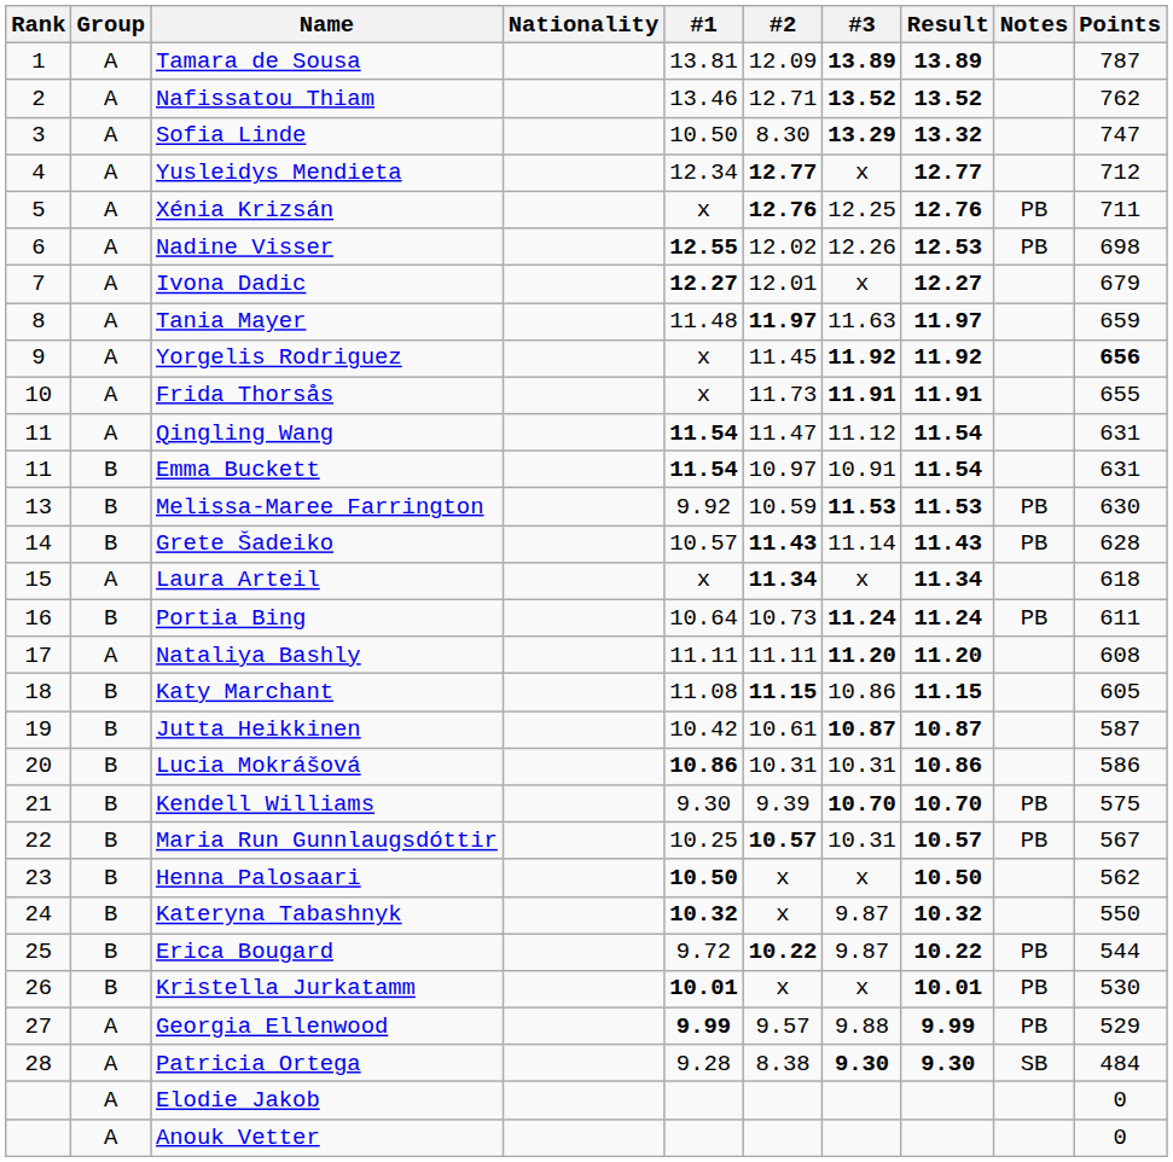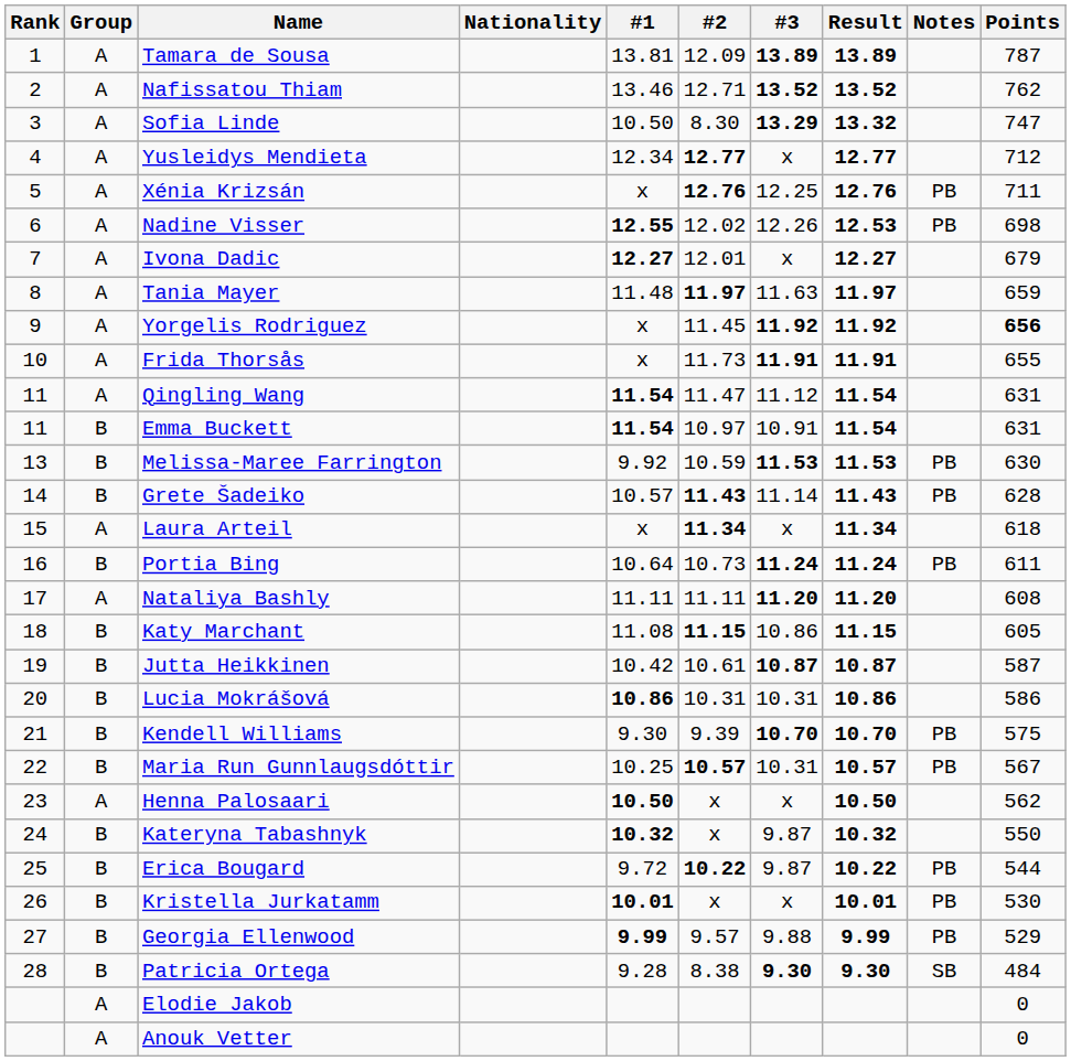 <table class="wikitable sortable" style="text-align:center">
 <tr>
 <th>Rank</th>
 <th>Group</th>
 <th>Name</th>
 <th>Nationality</th>
 <th>#1</th>
 <th>#2</th>
 <th>#3</th>
 <th>Result</th>
 <th>Notes</th>
 <th>Points</th>
 </tr>
 <tr>
 <td>1</td>
 <td>A</td>
 <td align=left><a href='#'>Tamara de Sousa</a></td>
 <td align=left></td>
 <td>13.81</td>
 <td>12.09</td>
 <td><strong>13.89</strong></td>
 <td><strong>13.89</strong></td>
 <td></td>
 <td>787</td>
 </tr>
 <tr>
 <td>2</td>
 <td>A</td>
 <td align=left><a href='#'>Nafissatou Thiam</a></td>
 <td align=left></td>
 <td>13.46</td>
 <td>12.71</td>
 <td><strong>13.52</strong></td>
 <td><strong>13.52</strong></td>
 <td></td>
 <td>762</td>
 </tr>
 <tr>
 <td>3</td>
 <td>A</td>
 <td align=left><a href='#'>Sofia Linde</a></td>
 <td align=left></td>
 <td>10.50</td>
 <td>8.30</td>
 <td><strong>13.29</strong></td>
 <td><strong>13.32</strong></td>
 <td></td>
 <td>747</td>
 </tr>
 <tr>
 <td>4</td>
 <td>A</td>
 <td align=left><a href='#'>Yusleidys Mendieta</a></td>
 <td align=left></td>
 <td>12.34</td>
 <td><strong>12.77</strong></td>
 <td>x</td>
 <td><strong>12.77</strong></td>
 <td></td>
 <td>712</td>
 </tr>
 <tr>
 <td>5</td>
 <td>A</td>
 <td align=left><a href='#'>Xénia Krizsán</a></td>
 <td align=left></td>
 <td>x</td>
 <td><strong>12.76</strong></td>
 <td>12.25</td>
 <td><strong>12.76</strong></td>
 <td>PB</td>
 <td>711</td>
 </tr>
 <tr>
 <td>6</td>
 <td>A</td>
 <td align=left><a href='#'>Nadine Visser</a></td>
 <td align=left></td>
 <td><strong>12.55</strong></td>
 <td>12.02</td>
 <td>12.26</td>
 <td><strong>12.53</strong></td>
 <td>PB</td>
 <td>698</td>
 </tr>
 <tr>
 <td>7</td>
 <td>A</td>
 <td align=left><a href='#'>Ivona Dadic</a></td>
 <td align=left></td>
 <td><strong>12.27</strong></td>
 <td>12.01</td>
 <td>x</td>
 <td><strong>12.27</strong></td>
 <td></td>
 <td>679</td>
 </tr>
 <tr>
 <td>8</td>
 <td>A</td>
 <td align=left><a href='#'>Tania Mayer</a></td>
 <td align=left></td>
 <td>11.48</td>
 <td><strong>11.97</strong></td>
 <td>11.63</td>
 <td><strong>11.97</strong></td>
 <td></td>
 <td>659</td>
 </tr>
 <tr>
 <td>9</td>
 <td>A</td>
 <td align=left><a href='#'>Yorgelis Rodriguez</a></td>
 <td align=left></td>
 <td>x</td>
 <td>11.45</td>
 <td><strong>11.92</strong></td>
 <td><strong>11.92</strong></td>
 <td></td>
 <td><strong>656</strong></td>
 </tr>
 <tr>
 <td>10</td>
 <td>A</td>
 <td align=left><a href='#'>Frida Thorsås</a></td>
 <td align=left></td>
 <td>x</td>
 <td>11.73</td>
 <td><strong>11.91</strong></td>
 <td><strong>11.91</strong></td>
 <td></td>
 <td>655</td>
 </tr>
 <tr>
 <td>11</td>
 <td>A</td>
 <td align=left><a href='#'>Qingling Wang</a></td>
 <td align=left></td>
 <td><strong>11.54</strong></td>
 <td>11.47</td>
 <td>11.12</td>
 <td><strong>11.54</strong></td>
 <td></td>
 <td>631</td>
 </tr>
 <tr>
 <td>11</td>
 <td>B</td>
 <td align=left><a href='#'>Emma Buckett</a></td>
 <td align=left></td>
 <td><strong>11.54</strong></td>
 <td>10.97</td>
 <td>10.91</td>
 <td><strong>11.54</strong></td>
 <td></td>
 <td>631</td>
 </tr>
 <tr>
 <td>13</td>
 <td>B</td>
 <td align=left><a href='#'>Melissa-Maree Farrington</a></td>
 <td align=left></td>
 <td>9.92</td>
 <td>10.59</td>
 <td><strong>11.53</strong></td>
 <td><strong>11.53</strong></td>
 <td>PB</td>
 <td>630</td>
 </tr>
 <tr>
 <td>14</td>
 <td>B</td>
 <td align=left><a href='#'>Grete Šadeiko</a></td>
 <td align=left></td>
 <td>10.57</td>
 <td><strong>11.43</strong></td>
 <td>11.14</td>
 <td><strong>11.43</strong></td>
 <td>PB</td>
 <td>628</td>
 </tr>
 <tr>
 <td>15</td>
 <td>A</td>
 <td align=left><a href='#'>Laura Arteil</a></td>
 <td align=left></td>
 <td>x</td>
 <td><strong>11.34</strong></td>
 <td>x</td>
 <td><strong>11.34</strong></td>
 <td></td>
 <td>618</td>
 </tr>
 <tr>
 <td>16</td>
 <td>B</td>
 <td align=left><a href='#'>Portia Bing</a></td>
 <td align=left></td>
 <td>10.64</td>
 <td>10.73</td>
 <td><strong>11.24</strong></td>
 <td><strong>11.24</strong></td>
 <td>PB</td>
 <td>611</td>
 </tr>
 <tr>
 <td>17</td>
 <td>A</td>
 <td align=left><a href='#'>Nataliya Bashly</a></td>
 <td align=left></td>
 <td>11.11</td>
 <td>11.11</td>
 <td><strong>11.20</strong></td>
 <td><strong>11.20</strong></td>
 <td></td>
 <td>608</td>
 </tr>
 <tr>
 <td>18</td>
 <td>B</td>
 <td align=left><a href='#'>Katy Marchant</a></td>
 <td align=left></td>
 <td>11.08</td>
 <td><strong>11.15</strong></td>
 <td>10.86</td>
 <td><strong>11.15</strong></td>
 <td></td>
 <td>605</td>
 </tr>
 <tr>
 <td>19</td>
 <td>B</td>
 <td align=left><a href='#'>Jutta Heikkinen</a></td>
 <td align=left></td>
 <td>10.42</td>
 <td>10.61</td>
 <td><strong>10.87</strong></td>
 <td><strong>10.87</strong></td>
 <td></td>
 <td>587</td>
 </tr>
 <tr>
 <td>20</td>
 <td>B</td>
 <td align=left><a href='#'>Lucia Mokrášová</a></td>
 <td align=left></td>
 <td><strong>10.86</strong></td>
 <td>10.31</td>
 <td>10.31</td>
 <td><strong>10.86</strong></td>
 <td></td>
 <td>586</td>
 </tr>
 <tr>
 <td>21</td>
 <td>B</td>
 <td align=left><a href='#'>Kendell Williams</a></td>
 <td align=left></td>
 <td>9.30</td>
 <td>9.39</td>
 <td><strong>10.70</strong></td>
 <td><strong>10.70</strong></td>
 <td>PB</td>
 <td>575</td>
 </tr>
 <tr>
 <td>22</td>
 <td>B</td>
 <td align=left><a href='#'>Maria Run Gunnlaugsdóttir</a></td>
 <td align=left></td>
 <td>10.25</td>
 <td><strong>10.57</strong></td>
 <td>10.31</td>
 <td><strong>10.57</strong></td>
 <td>PB</td>
 <td>567</td>
 </tr>
 <tr>
 <td>23</td>
-<td>B</td>
+<td>A</td>
 <td align=left><a href='#'>Henna Palosaari</a></td>
 <td align=left></td>
 <td><strong>10.50</strong></td>
 <td>x</td>
 <td>x</td>
 <td><strong>10.50</strong></td>
 <td></td>
 <td>562</td>
 </tr>
 <tr>
 <td>24</td>
 <td>B</td>
 <td align=left><a href='#'>Kateryna Tabashnyk</a></td>
 <td align=left></td>
 <td><strong>10.32</strong></td>
 <td>x</td>
 <td>9.87</td>
 <td><strong>10.32</strong></td>
 <td></td>
 <td>550</td>
 </tr>
 <tr>
 <td>25</td>
 <td>B</td>
 <td align=left><a href='#'>Erica Bougard</a></td>
 <td align=left></td>
 <td>9.72</td>
 <td><strong>10.22</strong></td>
 <td>9.87</td>
 <td><strong>10.22</strong></td>
 <td>PB</td>
 <td>544</td>
 </tr>
 <tr>
 <td>26</td>
 <td>B</td>
 <td align=left><a href='#'>Kristella Jurkatamm</a></td>
 <td align=left></td>
 <td><strong>10.01</strong></td>
 <td>x</td>
 <td>x</td>
 <td><strong>10.01</strong></td>
 <td>PB</td>
 <td>530</td>
 </tr>
 <tr>
 <td>27</td>
-<td>A</td>
+<td>B</td>
 <td align=left><a href='#'>Georgia Ellenwood</a></td>
 <td align=left></td>
 <td><strong>9.99</strong></td>
 <td>9.57</td>
 <td>9.88</td>
 <td><strong>9.99</strong></td>
 <td>PB</td>
 <td>529</td>
 </tr>
 <tr>
 <td>28</td>
-<td>A</td>
+<td>B</td>
 <td align=left><a href='#'>Patricia Ortega</a></td>
 <td align=left></td>
 <td>9.28</td>
 <td>8.38</td>
 <td><strong>9.30</strong></td>
 <td><strong>9.30</strong></td>
 <td>SB</td>
 <td>484</td>
 </tr>
 <tr>
 <td></td>
 <td>A</td>
 <td align=left><a href='#'>Elodie Jakob</a></td>
 <td align=left></td>
 <td></td>
 <td></td>
 <td></td>
 <td></td>
 <td></td>
 <td>0</td>
 </tr>
 <tr>
 <td></td>
 <td>A</td>
 <td align=left><a href='#'>Anouk Vetter</a></td>
 <td align=left></td>
 <td></td>
 <td></td>
 <td></td>
 <td></td>
 <td></td>
 <td>0</td>
 </tr>
 </table>
